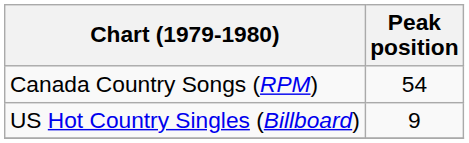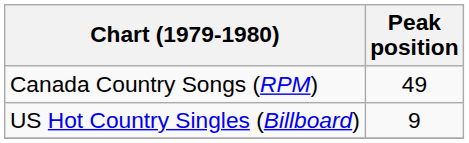 <table class="wikitable sortable">
 <tr>
 <th align="left">Chart (1979-1980)</th>
 <th align="center">Peak<br>position</th>
 </tr>
 <tr>
 <td align="left">Canada Country Songs (<em><a href='#'>RPM</a></em>)</td>
-<td align="center">54</td>
+<td align="center">49</td>
 </tr>
 <tr>
 <td align="left">US <a href='#'>Hot Country Singles</a> (<em><a href='#'>Billboard</a></em>)</td>
 <td align="center">9</td>
 </tr>
 <tr>
 </tr>
 </table>
